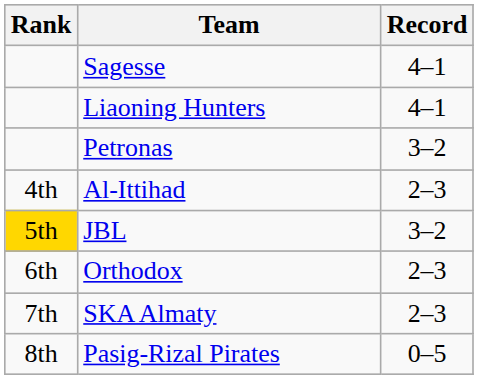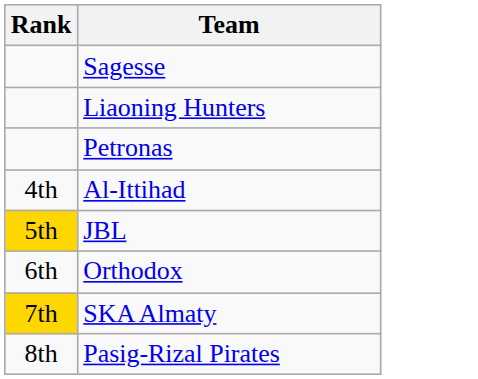 <table class=wikitable style="text-align:center;">
 <tr>
 <th>Rank</th>
 <th width=180>Team</th>
-<th>Record</th>
 </tr>
 <tr>
 <td></td>
 <td align=left> <a href='#'>Sagesse</a></td>
-<td align=center>4–1</td>
 </tr>
 <tr>
 <td></td>
 <td align=left> <a href='#'>Liaoning Hunters</a></td>
-<td align=center>4–1</td>
 </tr>
 <tr>
 <td></td>
 <td align=left> <a href='#'>Petronas</a></td>
-<td align=center>3–2</td>
 </tr>
 <tr>
 <td>4th</td>
 <td align=left> <a href='#'>Al-Ittihad</a></td>
-<td align=center>2–3</td>
 </tr>
 <tr>
 <td style="background: gold;">5th</td>
 <td align=left> <a href='#'>JBL</a></td>
-<td align=center>3–2</td>
 </tr>
 <tr>
 <td>6th</td>
 <td align=left> <a href='#'>Orthodox</a></td>
-<td align=center>2–3</td>
 </tr>
 <tr>
-<td>7th</td>
+<td style="background: gold;">7th</td>
 <td align=left> <a href='#'>SKA Almaty</a></td>
-<td align=center>2–3</td>
 </tr>
 <tr>
 <td>8th</td>
 <td align=left> <a href='#'>Pasig-Rizal Pirates</a></td>
-<td align=center>0–5</td>
 </tr>
 </table>
